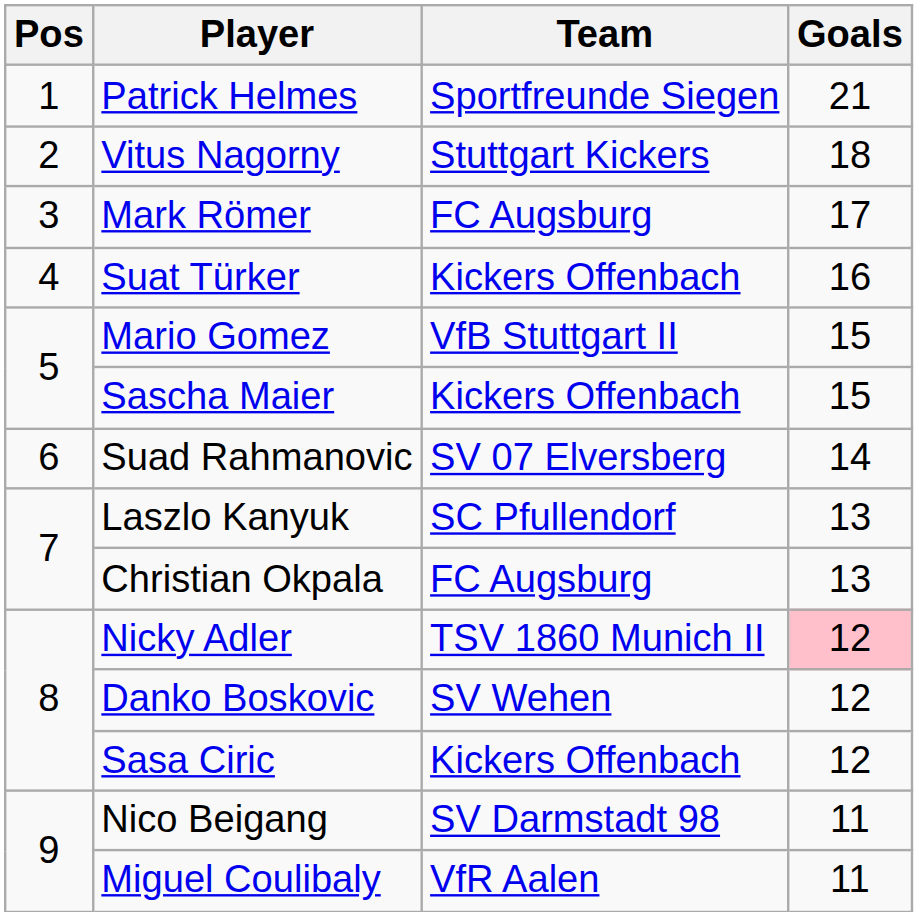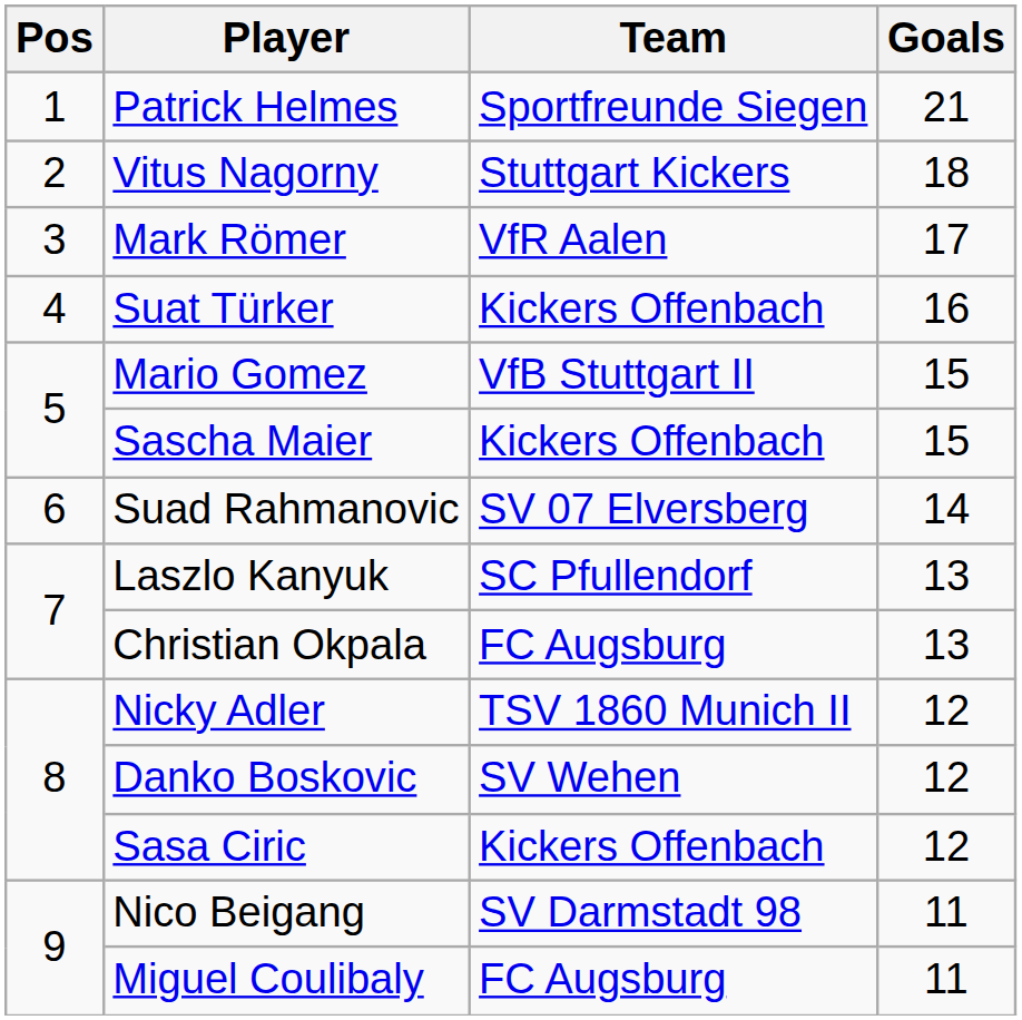 <table class="wikitable">
 <tr>
 <th>Pos</th>
 <th>Player</th>
 <th>Team</th>
 <th>Goals</th>
 </tr>
 <tr>
 <td align="center">1</td>
 <td> <a href='#'>Patrick Helmes</a></td>
 <td><a href='#'>Sportfreunde Siegen</a></td>
 <td align="center">21</td>
 </tr>
 <tr>
 <td align="center">2</td>
 <td> <a href='#'>Vitus Nagorny</a></td>
 <td><a href='#'>Stuttgart Kickers</a></td>
 <td align="center">18</td>
 </tr>
 <tr>
 <td align="center">3</td>
 <td> <a href='#'>Mark Römer</a></td>
-<td><a href='#'>FC Augsburg</a></td>
+<td><a href='#'>VfR Aalen</a></td>
 <td align="center">17</td>
 </tr>
 <tr>
 <td align="center">4</td>
 <td> <a href='#'>Suat Türker</a></td>
 <td><a href='#'>Kickers Offenbach</a></td>
 <td align="center">16</td>
 </tr>
 <tr>
 <td rowspan=2 align="center">5</td>
 <td> <a href='#'>Mario Gomez</a></td>
 <td><a href='#'>VfB Stuttgart II</a></td>
 <td align="center">15</td>
 </tr>
 <tr>
 <td> <a href='#'>Sascha Maier</a></td>
 <td><a href='#'>Kickers Offenbach</a></td>
 <td align="center">15</td>
 </tr>
 <tr>
 <td align="center">6</td>
 <td> Suad Rahmanovic</td>
 <td><a href='#'>SV 07 Elversberg</a></td>
 <td align="center">14</td>
 </tr>
 <tr>
 <td rowspan=2 align="center">7</td>
 <td> Laszlo Kanyuk</td>
 <td><a href='#'>SC Pfullendorf</a></td>
 <td align="center">13</td>
 </tr>
 <tr>
 <td> Christian Okpala</td>
 <td><a href='#'>FC Augsburg</a></td>
 <td align="center">13</td>
 </tr>
 <tr>
 <td rowspan=3 align="center">8</td>
 <td> <a href='#'>Nicky Adler</a></td>
 <td><a href='#'>TSV 1860 Munich II</a></td>
-<td align="center" style="background: pink;">12</td>
+<td align="center">12</td>
 </tr>
 <tr>
 <td> <a href='#'>Danko Boskovic</a></td>
 <td><a href='#'>SV Wehen</a></td>
 <td align="center">12</td>
 </tr>
 <tr>
 <td> <a href='#'>Sasa Ciric</a></td>
 <td><a href='#'>Kickers Offenbach</a></td>
 <td align="center">12</td>
 </tr>
 <tr>
 <td rowspan=2 align="center">9</td>
 <td> Nico Beigang</td>
 <td><a href='#'>SV Darmstadt 98</a></td>
 <td align="center">11</td>
 </tr>
 <tr>
 <td> <a href='#'>Miguel Coulibaly</a></td>
-<td><a href='#'>VfR Aalen</a></td>
+<td><a href='#'>FC Augsburg</a></td>
 <td align="center">11</td>
 </tr>
 </table>
